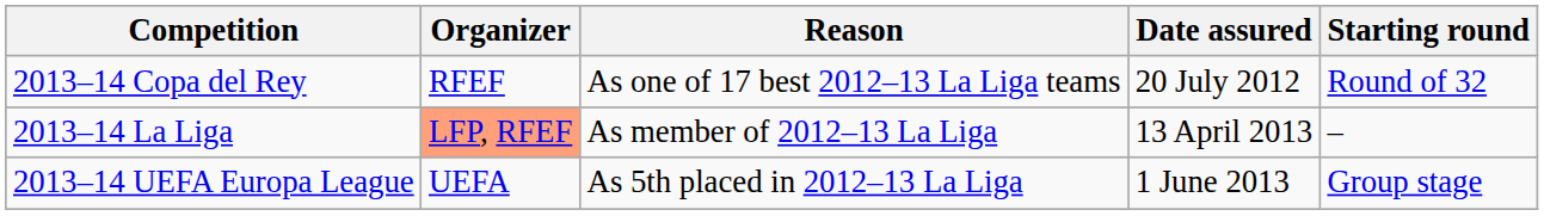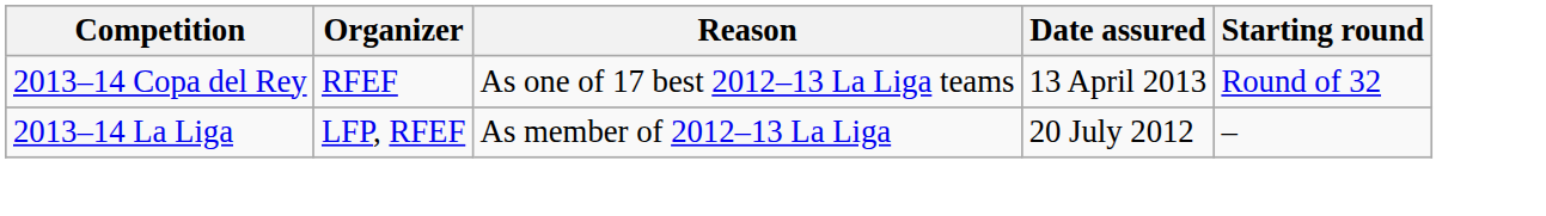 <table class="wikitable">
 <tr>
 <th>Competition</th>
 <th>Organizer</th>
 <th>Reason</th>
 <th>Date assured</th>
 <th>Starting round</th>
 </tr>
 <tr>
 <td align="left"><a href='#'>2013–14 Copa del Rey</a></td>
 <td align="left"><a href='#'>RFEF</a></td>
 <td align="left">As one of 17 best <a href='#'>2012–13 La Liga</a> teams</td>
-<td align="left">20 July 2012</td>
+<td align="left">13 April 2013</td>
 <td align="left"><a href='#'>Round of 32</a></td>
 </tr>
 <tr>
 <td align="left"><a href='#'>2013–14 La Liga</a></td>
-<td align="left" style="background: lightsalmon;"><a href='#'>LFP</a>, <a href='#'>RFEF</a></td>
+<td align="left"><a href='#'>LFP</a>, <a href='#'>RFEF</a></td>
 <td align="left">As member of <a href='#'>2012–13 La Liga</a></td>
-<td align="left">13 April 2013</td>
+<td align="left">20 July 2012</td>
 <td align="left">–</td>
 </tr>
-<tr>
-<td align="left"><a href='#'>2013–14 UEFA Europa League</a></td>
-<td align="left"><a href='#'>UEFA</a></td>
-<td align="left">As 5th placed in <a href='#'>2012–13 La Liga</a></td>
-<td align="left">1 June 2013</td>
-<td align="left"><a href='#'>Group stage</a></td>
-</tr>
 </table>
